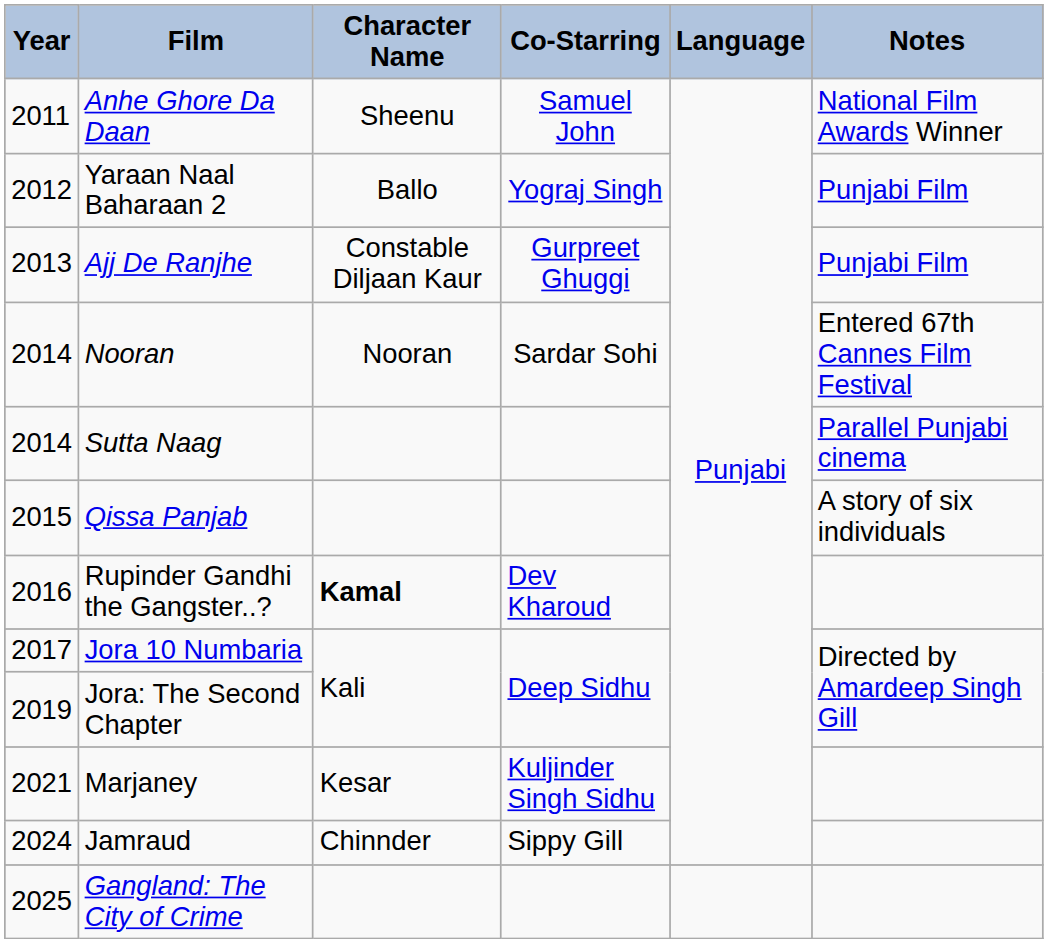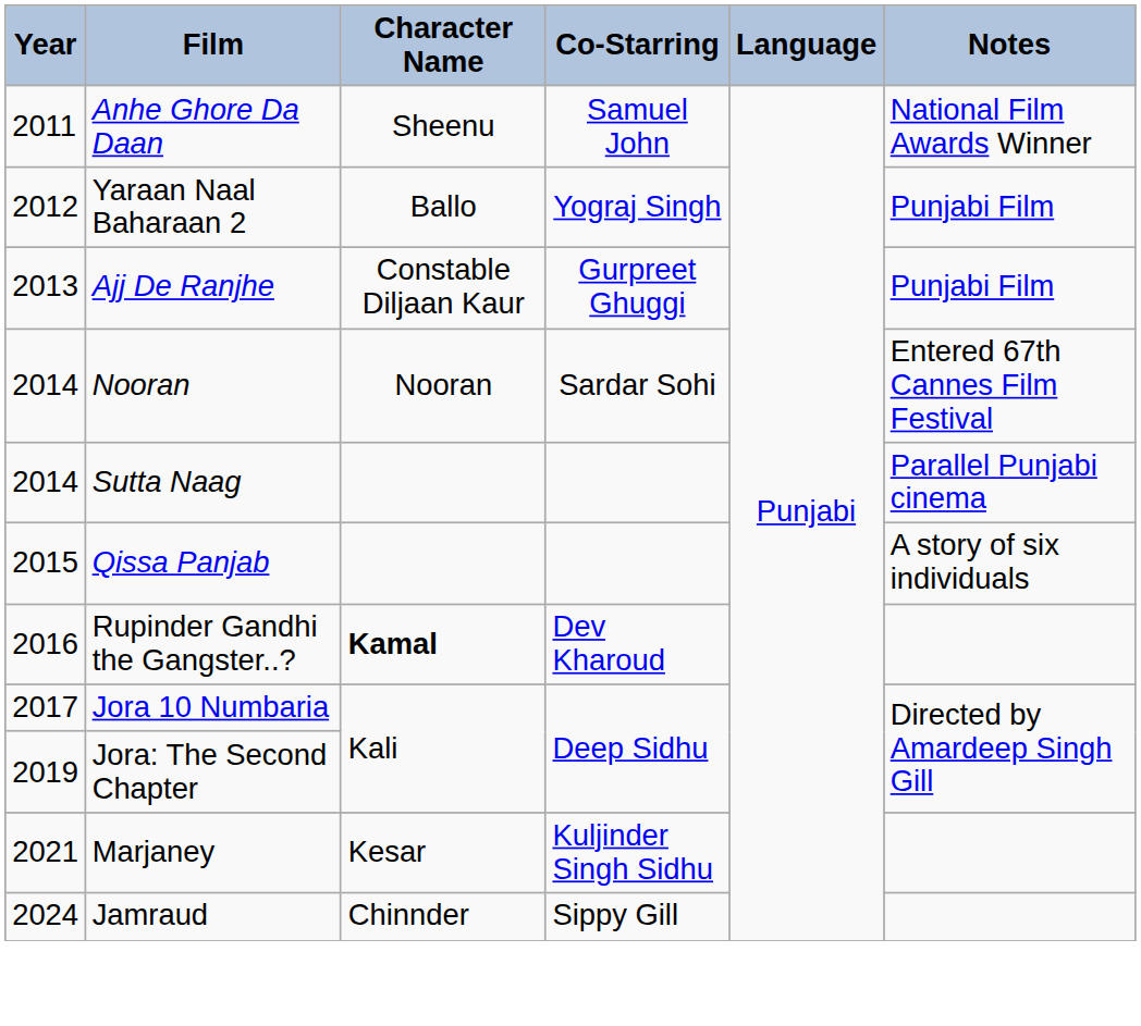 <table class="wikitable" align="center" style="font-size: 100%;" border="1" cellpadding="5" background: #f9f9f9;>
 <tr>
 <th style="background:#B0C4DE;">Year</th>
 <th style="background:#B0C4DE;">Film</th>
 <th style="background:#B0C4DE;">Character Name</th>
 <th style="background:#B0C4DE;">Co-Starring</th>
 <th style="background:#B0C4DE;">Language</th>
 <th style="background:#B0C4DE;">Notes</th>
 </tr>
 <tr>
 <td>2011</td>
 <td><em><a href='#'>Anhe Ghore Da Daan</a></em></td>
 <td align="center">Sheenu</td>
 <td align="center"><a href='#'>Samuel John</a></td>
 <td rowspan="11" align="center"><a href='#'>Punjabi</a></td>
 <td><a href='#'>National Film Awards</a> Winner</td>
 </tr>
 <tr>
 <td>2012</td>
 <td>Yaraan Naal Baharaan 2</td>
 <td align="center">Ballo</td>
 <td align="center"><a href='#'>Yograj Singh</a></td>
 <td><a href='#'>Punjabi Film</a></td>
 </tr>
 <tr>
 <td>2013</td>
 <td><em><a href='#'>Ajj De Ranjhe</a></em></td>
 <td align="center">Constable Diljaan Kaur</td>
 <td align="center"><a href='#'>Gurpreet Ghuggi</a></td>
 <td><a href='#'>Punjabi Film</a></td>
 </tr>
 <tr>
 <td>2014</td>
 <td><em>Nooran</em></td>
 <td align="center">Nooran</td>
 <td align="center">Sardar Sohi</td>
 <td>Entered 67th <a href='#'>Cannes Film Festival</a></td>
 </tr>
 <tr>
 <td>2014</td>
 <td><em>Sutta Naag</em></td>
 <td align="center"></td>
 <td align="center"></td>
 <td><a href='#'>Parallel Punjabi cinema</a></td>
 </tr>
 <tr>
 <td>2015</td>
 <td><em><a href='#'>Qissa Panjab</a></em></td>
 <td align="center"></td>
 <td align="center"></td>
 <td>A story of six individuals</td>
 </tr>
 <tr>
 <td>2016</td>
 <td>Rupinder Gandhi the Gangster..?</td>
 <td><strong>Kamal</strong></td>
 <td><a href='#'>Dev Kharoud</a></td>
 <td></td>
 </tr>
 <tr>
 <td>2017</td>
 <td><a href='#'>Jora 10 Numbaria</a></td>
 <td rowspan="2">Kali</td>
 <td rowspan="2"><a href='#'>Deep Sidhu</a></td>
 <td rowspan="2">Directed by <a href='#'>Amardeep Singh Gill</a></td>
 </tr>
 <tr>
 <td>2019</td>
 <td>Jora: The Second Chapter</td>
 </tr>
 <tr>
 <td>2021</td>
 <td>Marjaney</td>
 <td>Kesar</td>
 <td><a href='#'>Kuljinder Singh Sidhu</a></td>
 <td></td>
 </tr>
 <tr>
 <td>2024</td>
 <td>Jamraud</td>
 <td>Chinnder</td>
 <td>Sippy Gill</td>
 <td></td>
 </tr>
-<tr>
-<td>2025</td>
-<td><em><a href='#'>Gangland: The City of Crime</a></em></td>
-<td></td>
-<td></td>
-<td></td>
-<td></td>
-</tr>
 </table>
